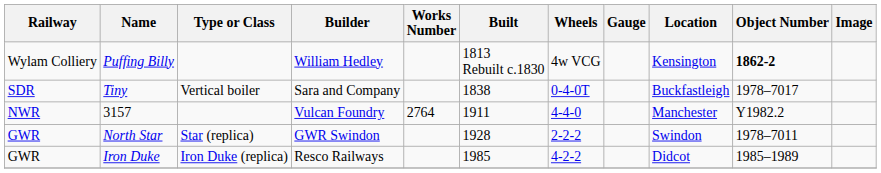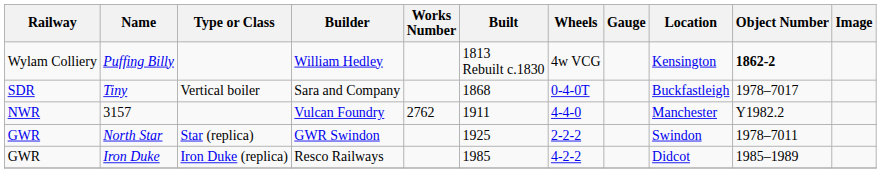 <table class="wikitable sortable">
 <tr>
 <th>Railway</th>
 <th>Name</th>
 <th>Type or Class</th>
 <th>Builder</th>
 <th>Works<br>Number</th>
 <th>Built</th>
 <th>Wheels</th>
 <th>Gauge</th>
 <th>Location</th>
 <th>Object Number</th>
 <th>Image</th>
 </tr>
 <tr>
 <td>Wylam Colliery</td>
 <td><em><a href='#'>Puffing Billy</a></em></td>
 <td></td>
 <td><a href='#'>William Hedley</a></td>
 <td></td>
 <td>1813<br>Rebuilt c.1830</td>
 <td>4w VCG</td>
 <td></td>
 <td><a href='#'>Kensington</a></td>
 <td><strong>1862-2</strong></td>
 <td></td>
 </tr>
 <tr>
 <td><a href='#'>SDR</a></td>
 <td><em><a href='#'>Tiny</a></em></td>
 <td>Vertical boiler</td>
 <td>Sara and Company</td>
 <td></td>
-<td>1838</td>
+<td>1868</td>
 <td><a href='#'>0-4-0T</a></td>
 <td></td>
 <td><a href='#'>Buckfastleigh</a></td>
 <td>1978–7017</td>
 <td></td>
 </tr>
 <tr>
 <td><a href='#'>NWR</a></td>
 <td>3157</td>
 <td></td>
 <td><a href='#'>Vulcan Foundry</a></td>
-<td>2764</td>
+<td>2762</td>
 <td>1911</td>
 <td><a href='#'>4-4-0</a></td>
 <td></td>
 <td><a href='#'>Manchester</a></td>
 <td>Y1982.2</td>
 <td></td>
 </tr>
 <tr>
 <td><a href='#'>GWR</a></td>
 <td><em><a href='#'>North Star</a></em></td>
 <td><a href='#'>Star</a> (replica)</td>
 <td><a href='#'>GWR Swindon</a></td>
 <td></td>
-<td>1928</td>
+<td>1925</td>
 <td><a href='#'>2-2-2</a></td>
 <td></td>
 <td><a href='#'>Swindon</a></td>
 <td>1978–7011</td>
 <td></td>
 </tr>
 <tr>
 <td>GWR</td>
 <td><em><a href='#'>Iron Duke</a></em></td>
 <td><a href='#'>Iron Duke</a> (replica)</td>
 <td>Resco Railways</td>
 <td></td>
 <td>1985</td>
 <td><a href='#'>4-2-2</a></td>
 <td></td>
 <td><a href='#'>Didcot</a></td>
 <td>1985–1989</td>
 <td></td>
 </tr>
 <tr>
 </tr>
 </table>
